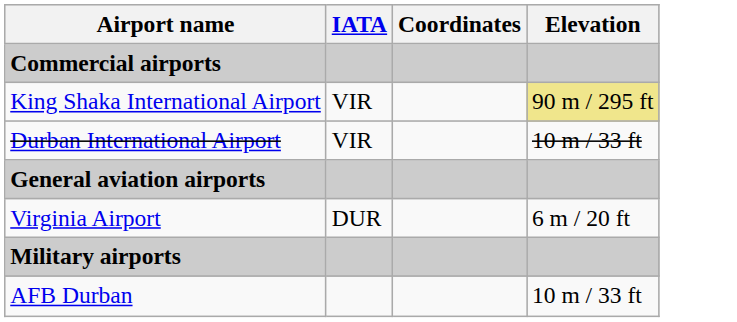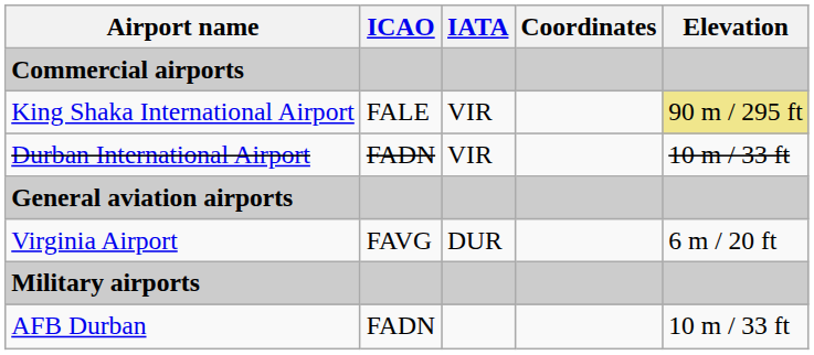 <table class="wikitable" style="font-size: 95%;">
 <tr valign=baseline>
 <th>Airport name</th>
+<th><a href='#'>ICAO</a></th>
 <th><a href='#'>IATA</a></th>
 <th>Coordinates</th>
 <th>Elevation</th>
 </tr>
 <tr bgcolor=#CCCCCC>
 <td><strong>Commercial airports</strong></td>
 <td></td>
 <td></td>
 <td></td>
+<td></td>
 </tr>
 <tr valign=top>
 <td><a href='#'>King Shaka International Airport</a></td>
+<td>FALE</td>
 <td>VIR</td>
 <td><small></small></td>
 <td style="background: khaki;">90 m / 295 ft</td>
 </tr>
 <tr valign=top>
 <td><s><a href='#'>Durban International Airport</a></s></td>
+<td><s>FADN</s></td>
 <td>VIR</td>
 <td><s><small></small></s></td>
 <td><s>10 m / 33 ft</s></td>
 </tr>
 <tr bgcolor=#CCCCCC>
 <td><strong>General aviation airports</strong></td>
 <td></td>
 <td></td>
 <td></td>
+<td></td>
 </tr>
 <tr valign=top>
 <td><a href='#'>Virginia Airport</a></td>
+<td>FAVG</td>
 <td>DUR</td>
 <td><small></small></td>
 <td>6 m / 20 ft</td>
 </tr>
 <tr bgcolor=#CCCCCC>
 <td><strong>Military airports</strong></td>
 <td></td>
 <td></td>
 <td></td>
+<td></td>
 </tr>
 <tr valign=top>
 <td><a href='#'>AFB Durban</a></td>
+<td>FADN</td>
 <td></td>
 <td><small></small></td>
 <td>10 m / 33 ft</td>
 </tr>
 </table>
